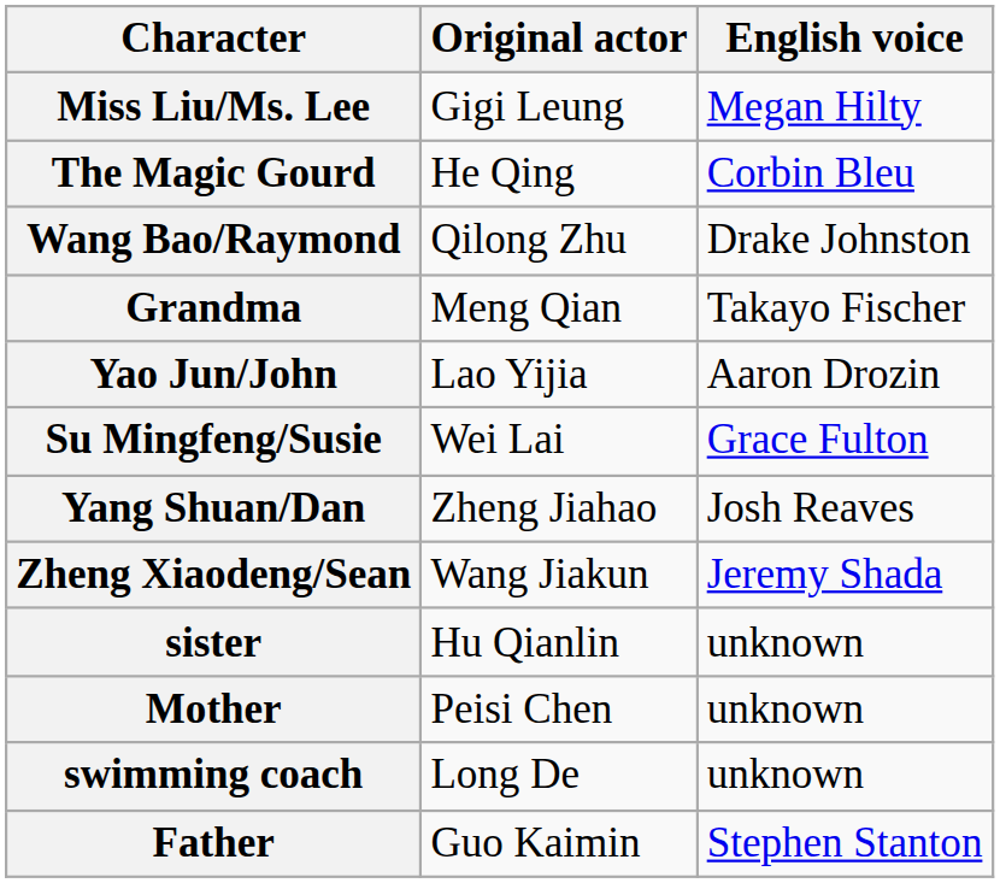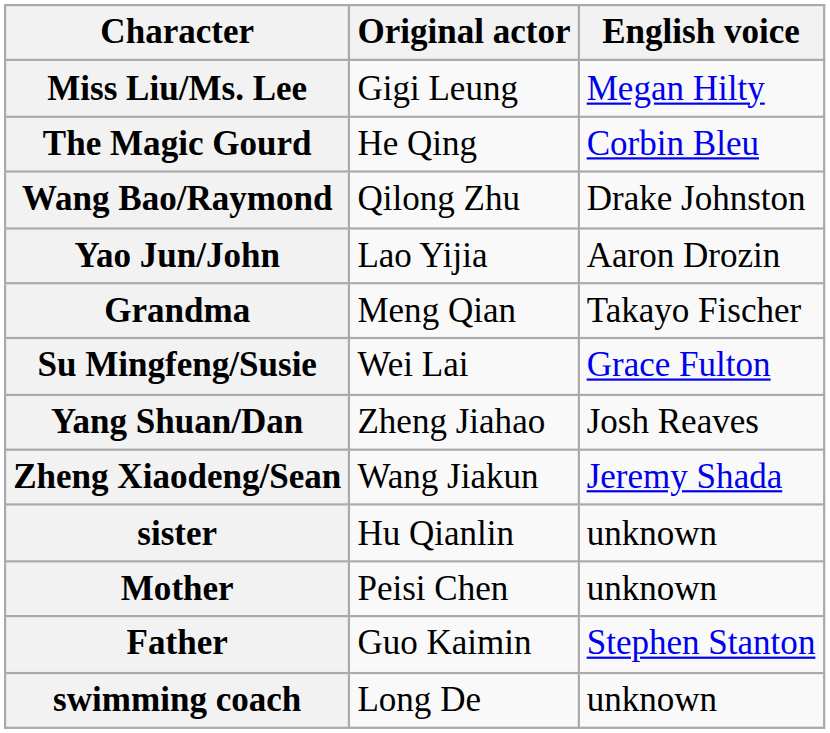 <table class="wikitable">
 <tr>
 <th>Character</th>
 <th>Original actor</th>
 <th>English voice</th>
 </tr>
 <tr>
 <th>Miss Liu/Ms. Lee</th>
 <td>Gigi Leung</td>
 <td><a href='#'>Megan Hilty</a></td>
 </tr>
 <tr>
 <th>The Magic Gourd</th>
 <td>He Qing</td>
 <td><a href='#'>Corbin Bleu</a></td>
 </tr>
 <tr>
 <th>Wang Bao/Raymond</th>
 <td>Qilong Zhu</td>
 <td>Drake Johnston</td>
 </tr>
 <tr>
+<th>Yao Jun/John</th>
+<td>Lao Yijia</td>
+<td>Aaron Drozin</td>
+</tr>
+<tr>
 <th>Grandma</th>
 <td>Meng Qian</td>
 <td>Takayo Fischer</td>
-</tr>
-<tr>
-<th>Yao Jun/John</th>
-<td>Lao Yijia</td>
-<td>Aaron Drozin</td>
 </tr>
 <tr>
 <th>Su Mingfeng/Susie</th>
 <td>Wei Lai</td>
 <td><a href='#'>Grace Fulton</a></td>
 </tr>
 <tr>
 <th>Yang Shuan/Dan</th>
 <td>Zheng Jiahao</td>
 <td>Josh Reaves</td>
 </tr>
 <tr>
 <th>Zheng Xiaodeng/Sean</th>
 <td>Wang Jiakun</td>
 <td><a href='#'>Jeremy Shada</a></td>
 </tr>
 <tr>
 <th>sister</th>
 <td>Hu Qianlin</td>
 <td>unknown</td>
 </tr>
 <tr>
 <th>Mother</th>
 <td>Peisi Chen</td>
 <td>unknown</td>
 </tr>
 <tr>
+<th>Father</th>
+<td>Guo Kaimin</td>
+<td><a href='#'>Stephen Stanton</a></td>
+</tr>
+<tr>
 <th>swimming coach</th>
 <td>Long De</td>
 <td>unknown</td>
 </tr>
-<tr>
-<th>Father</th>
-<td>Guo Kaimin</td>
-<td><a href='#'>Stephen Stanton</a></td>
-</tr>
 </table>
